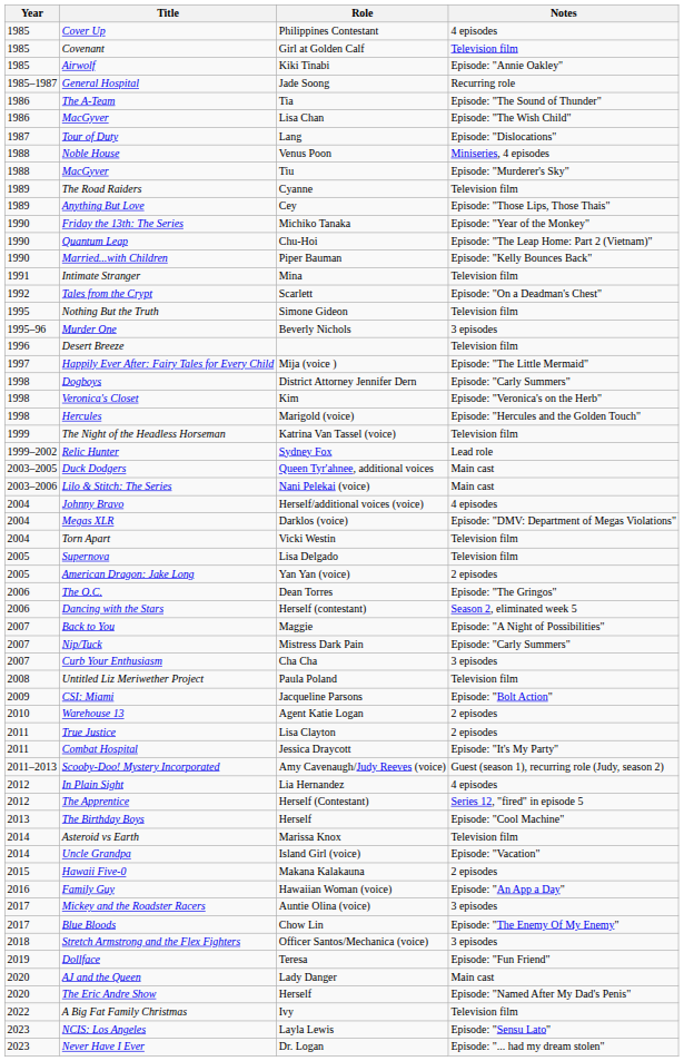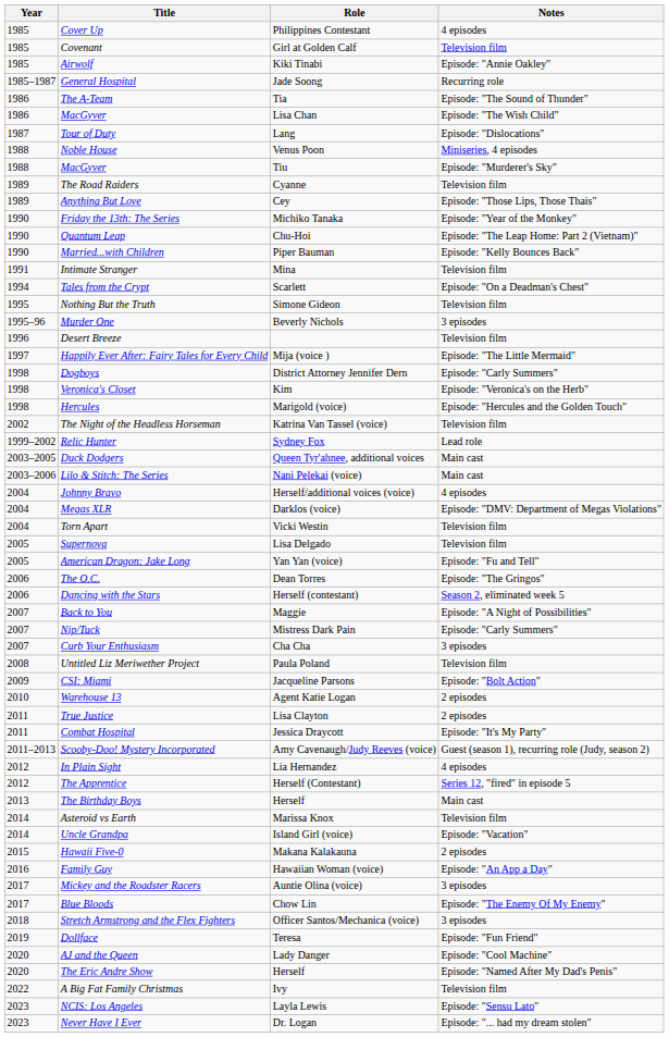 <table class="wikitable sortable">
 <tr>
 <th>Year</th>
 <th>Title</th>
 <th>Role</th>
 <th>Notes</th>
 </tr>
 <tr>
 <td>1985</td>
 <td><em><a href='#'>Cover Up</a></em></td>
 <td>Philippines Contestant</td>
 <td>4 episodes</td>
 </tr>
 <tr>
 <td>1985</td>
 <td><em>Covenant</em></td>
 <td>Girl at Golden Calf</td>
 <td><a href='#'>Television film</a></td>
 </tr>
 <tr>
 <td>1985</td>
 <td><em><a href='#'>Airwolf</a></em></td>
 <td>Kiki Tinabi</td>
 <td>Episode: "Annie Oakley"</td>
 </tr>
 <tr>
 <td>1985–1987</td>
 <td><em><a href='#'>General Hospital</a></em></td>
 <td>Jade Soong</td>
 <td>Recurring role</td>
 </tr>
 <tr>
 <td>1986</td>
 <td><em><a href='#'>The A-Team</a></em></td>
 <td>Tia</td>
 <td>Episode: "The Sound of Thunder"</td>
 </tr>
 <tr>
 <td>1986</td>
 <td><em><a href='#'>MacGyver</a></em></td>
 <td>Lisa Chan</td>
 <td>Episode: "The Wish Child"</td>
 </tr>
 <tr>
 <td>1987</td>
 <td><em><a href='#'>Tour of Duty</a></em></td>
 <td>Lang</td>
 <td>Episode: "Dislocations"</td>
 </tr>
 <tr>
 <td>1988</td>
 <td><em><a href='#'>Noble House</a></em></td>
 <td>Venus Poon</td>
 <td><a href='#'>Miniseries</a>, 4 episodes</td>
 </tr>
 <tr>
 <td>1988</td>
 <td><em><a href='#'>MacGyver</a></em></td>
 <td>Tiu</td>
 <td>Episode: "Murderer's Sky"</td>
 </tr>
 <tr>
 <td>1989</td>
 <td><em>The Road Raiders</em></td>
 <td>Cyanne</td>
 <td>Television film</td>
 </tr>
 <tr>
 <td>1989</td>
 <td><em><a href='#'>Anything But Love</a></em></td>
 <td>Cey</td>
 <td>Episode: "Those Lips, Those Thais"</td>
 </tr>
 <tr>
 <td>1990</td>
 <td><em><a href='#'>Friday the 13th: The Series</a></em></td>
 <td>Michiko Tanaka</td>
 <td>Episode: "Year of the Monkey"</td>
 </tr>
 <tr>
 <td>1990</td>
 <td><em><a href='#'>Quantum Leap</a></em></td>
 <td>Chu-Hoi</td>
 <td>Episode: "The Leap Home: Part 2 (Vietnam)"</td>
 </tr>
 <tr>
 <td>1990</td>
 <td><em><a href='#'>Married...with Children</a></em></td>
 <td>Piper Bauman</td>
 <td>Episode: "Kelly Bounces Back"</td>
 </tr>
 <tr>
 <td>1991</td>
 <td><em>Intimate Stranger</em></td>
 <td>Mina</td>
 <td>Television film</td>
 </tr>
 <tr>
-<td>1992</td>
+<td>1994</td>
 <td><em><a href='#'>Tales from the Crypt</a></em></td>
 <td>Scarlett</td>
 <td>Episode: "On a Deadman's Chest"</td>
 </tr>
 <tr>
 <td>1995</td>
 <td><em>Nothing But the Truth</em></td>
 <td>Simone Gideon</td>
 <td>Television film</td>
 </tr>
 <tr>
 <td>1995–96</td>
 <td><em><a href='#'>Murder One</a></em></td>
 <td>Beverly Nichols</td>
 <td>3 episodes</td>
 </tr>
 <tr>
 <td>1996</td>
 <td><em>Desert Breeze</em></td>
 <td></td>
 <td>Television film</td>
 </tr>
 <tr>
 <td>1997</td>
 <td><em><a href='#'>Happily Ever After: Fairy Tales for Every Child</a></em></td>
 <td>Mija (voice )</td>
 <td>Episode: "The Little Mermaid"</td>
 </tr>
 <tr>
 <td>1998</td>
 <td><em><a href='#'>Dogboys</a></em></td>
 <td>District Attorney Jennifer Dern</td>
 <td>Episode: "Carly Summers"</td>
 </tr>
 <tr>
 <td>1998</td>
 <td><em><a href='#'>Veronica's Closet</a></em></td>
 <td>Kim</td>
 <td>Episode: "Veronica's on the Herb"</td>
 </tr>
 <tr>
 <td>1998</td>
 <td><em><a href='#'>Hercules</a></em></td>
 <td>Marigold (voice)</td>
 <td>Episode: "Hercules and the Golden Touch"</td>
 </tr>
 <tr>
-<td>1999</td>
+<td>2002</td>
 <td><em>The Night of the Headless Horseman</em></td>
 <td>Katrina Van Tassel (voice)</td>
 <td>Television film</td>
 </tr>
 <tr>
 <td>1999–2002</td>
 <td><em><a href='#'>Relic Hunter</a></em></td>
 <td><a href='#'>Sydney Fox</a></td>
 <td>Lead role</td>
 </tr>
 <tr>
 <td>2003–2005</td>
 <td><em><a href='#'>Duck Dodgers</a></em></td>
 <td><a href='#'>Queen Tyr'ahnee</a>, additional voices</td>
 <td>Main cast</td>
 </tr>
 <tr>
 <td>2003–2006</td>
 <td><em><a href='#'>Lilo & Stitch: The Series</a></em></td>
 <td><a href='#'>Nani Pelekai</a> (voice)</td>
 <td>Main cast</td>
 </tr>
 <tr>
 <td>2004</td>
 <td><em><a href='#'>Johnny Bravo</a></em></td>
 <td>Herself/additional voices (voice)</td>
 <td>4 episodes</td>
 </tr>
 <tr>
 <td>2004</td>
 <td><em><a href='#'>Megas XLR</a></em></td>
 <td>Darklos (voice)</td>
 <td>Episode: "DMV: Department of Megas Violations"</td>
 </tr>
 <tr>
 <td>2004</td>
 <td><em>Torn Apart</em></td>
 <td>Vicki Westin</td>
 <td>Television film</td>
 </tr>
 <tr>
 <td>2005</td>
 <td><em><a href='#'>Supernova</a></em></td>
 <td>Lisa Delgado</td>
 <td>Television film</td>
 </tr>
 <tr>
 <td>2005</td>
 <td><em><a href='#'>American Dragon: Jake Long</a></em></td>
 <td>Yan Yan (voice)</td>
-<td>2 episodes</td>
+<td>Episode: "Fu and Tell"</td>
 </tr>
 <tr>
 <td>2006</td>
 <td><em><a href='#'>The O.C.</a></em></td>
 <td>Dean Torres</td>
 <td>Episode: "The Gringos"</td>
 </tr>
 <tr>
 <td>2006</td>
 <td><em><a href='#'>Dancing with the Stars</a></em></td>
 <td>Herself (contestant)</td>
 <td><a href='#'>Season 2</a>, eliminated week 5</td>
 </tr>
 <tr>
 <td>2007</td>
 <td><em><a href='#'>Back to You</a></em></td>
 <td>Maggie</td>
 <td>Episode: "A Night of Possibilities"</td>
 </tr>
 <tr>
 <td>2007</td>
 <td><em><a href='#'>Nip/Tuck</a></em></td>
 <td>Mistress Dark Pain</td>
 <td>Episode: "Carly Summers"</td>
 </tr>
 <tr>
 <td>2007</td>
 <td><em><a href='#'>Curb Your Enthusiasm</a></em></td>
 <td>Cha Cha</td>
 <td>3 episodes</td>
 </tr>
 <tr>
 <td>2008</td>
 <td><em>Untitled Liz Meriwether Project</em></td>
 <td>Paula Poland</td>
 <td>Television film</td>
 </tr>
 <tr>
 <td>2009</td>
 <td><em><a href='#'>CSI: Miami</a></em></td>
 <td>Jacqueline Parsons</td>
 <td>Episode: "<a href='#'>Bolt Action</a>"</td>
 </tr>
 <tr>
 <td>2010</td>
 <td><em><a href='#'>Warehouse 13</a></em></td>
 <td>Agent Katie Logan</td>
 <td>2 episodes</td>
 </tr>
 <tr>
 <td>2011</td>
 <td><em><a href='#'>True Justice</a></em></td>
 <td>Lisa Clayton</td>
 <td>2 episodes</td>
 </tr>
 <tr>
 <td>2011</td>
 <td><em><a href='#'>Combat Hospital</a></em></td>
 <td>Jessica Draycott</td>
 <td>Episode: "It's My Party"</td>
 </tr>
 <tr>
 <td>2011–2013</td>
 <td><em><a href='#'>Scooby-Doo! Mystery Incorporated</a></em></td>
 <td>Amy Cavenaugh/<a href='#'>Judy Reeves</a> (voice)</td>
 <td>Guest (season 1), recurring role (Judy, season 2)</td>
 </tr>
 <tr>
 <td>2012</td>
 <td><em><a href='#'>In Plain Sight</a></em></td>
 <td>Lia Hernandez</td>
 <td>4 episodes</td>
 </tr>
 <tr>
 <td>2012</td>
 <td><em><a href='#'>The Apprentice</a></em></td>
 <td>Herself (Contestant)</td>
 <td><a href='#'>Series 12</a>, "fired" in episode 5</td>
 </tr>
 <tr>
 <td>2013</td>
 <td><em><a href='#'>The Birthday Boys</a></em></td>
 <td>Herself</td>
-<td>Episode: "Cool Machine"</td>
+<td>Main cast</td>
 </tr>
 <tr>
 <td>2014</td>
 <td><em>Asteroid vs Earth</em></td>
 <td>Marissa Knox</td>
 <td>Television film</td>
 </tr>
 <tr>
 <td>2014</td>
 <td><em><a href='#'>Uncle Grandpa</a></em></td>
 <td>Island Girl (voice)</td>
 <td>Episode: "Vacation"</td>
 </tr>
 <tr>
 <td>2015</td>
 <td><em><a href='#'>Hawaii Five-0</a></em></td>
 <td>Makana Kalakauna</td>
 <td>2 episodes</td>
 </tr>
 <tr>
 <td>2016</td>
 <td><em><a href='#'>Family Guy</a></em></td>
 <td>Hawaiian Woman (voice)</td>
 <td>Episode: "<a href='#'>An App a Day</a>"</td>
 </tr>
 <tr>
 <td>2017</td>
 <td><em><a href='#'>Mickey and the Roadster Racers</a></em></td>
 <td>Auntie Olina (voice)</td>
 <td>3 episodes</td>
 </tr>
 <tr>
 <td>2017</td>
 <td><em><a href='#'>Blue Bloods</a></em></td>
 <td>Chow Lin</td>
 <td>Episode: "<a href='#'>The Enemy Of My Enemy</a>"</td>
 </tr>
 <tr>
 <td>2018</td>
 <td><em><a href='#'>Stretch Armstrong and the Flex Fighters</a></em></td>
 <td>Officer Santos/Mechanica (voice)</td>
 <td>3 episodes</td>
 </tr>
 <tr>
 <td>2019</td>
 <td><em><a href='#'>Dollface</a></em></td>
 <td>Teresa</td>
 <td>Episode: "Fun Friend"</td>
 </tr>
 <tr>
 <td>2020</td>
 <td><em><a href='#'>AJ and the Queen</a></em></td>
 <td>Lady Danger</td>
-<td>Main cast</td>
+<td>Episode: "Cool Machine"</td>
 </tr>
 <tr>
 <td>2020</td>
 <td><em><a href='#'>The Eric Andre Show</a></em></td>
 <td>Herself</td>
 <td>Episode: "Named After My Dad's Penis"</td>
 </tr>
 <tr>
 <td>2022</td>
 <td><em>A Big Fat Family Christmas</em></td>
 <td>Ivy</td>
 <td>Television film</td>
 </tr>
 <tr>
 <td>2023</td>
 <td><em><a href='#'>NCIS: Los Angeles</a></em></td>
 <td>Layla Lewis</td>
 <td>Episode: "<a href='#'>Sensu Lato</a>"</td>
 </tr>
 <tr>
 <td>2023</td>
 <td><em><a href='#'>Never Have I Ever</a></em></td>
 <td>Dr. Logan</td>
 <td>Episode: "... had my dream stolen"</td>
 </tr>
 </table>
